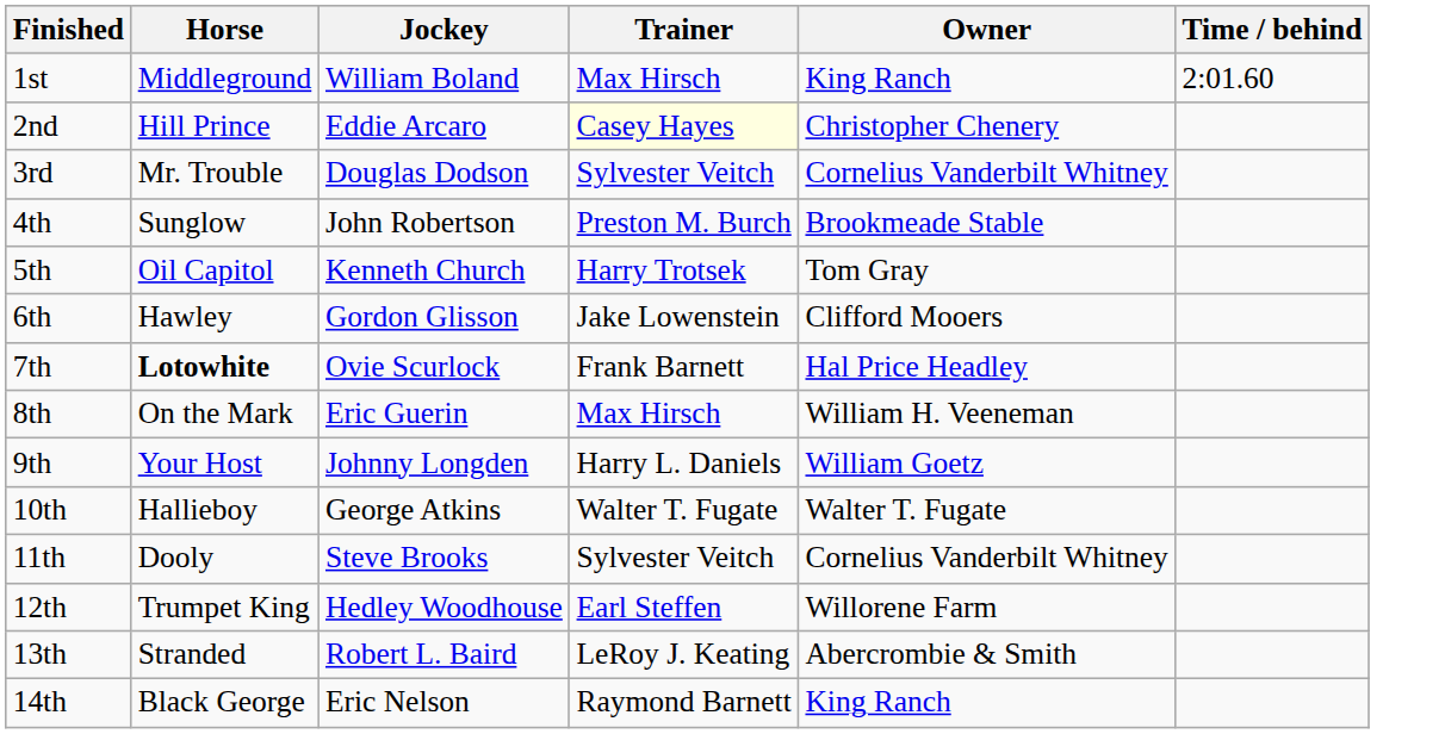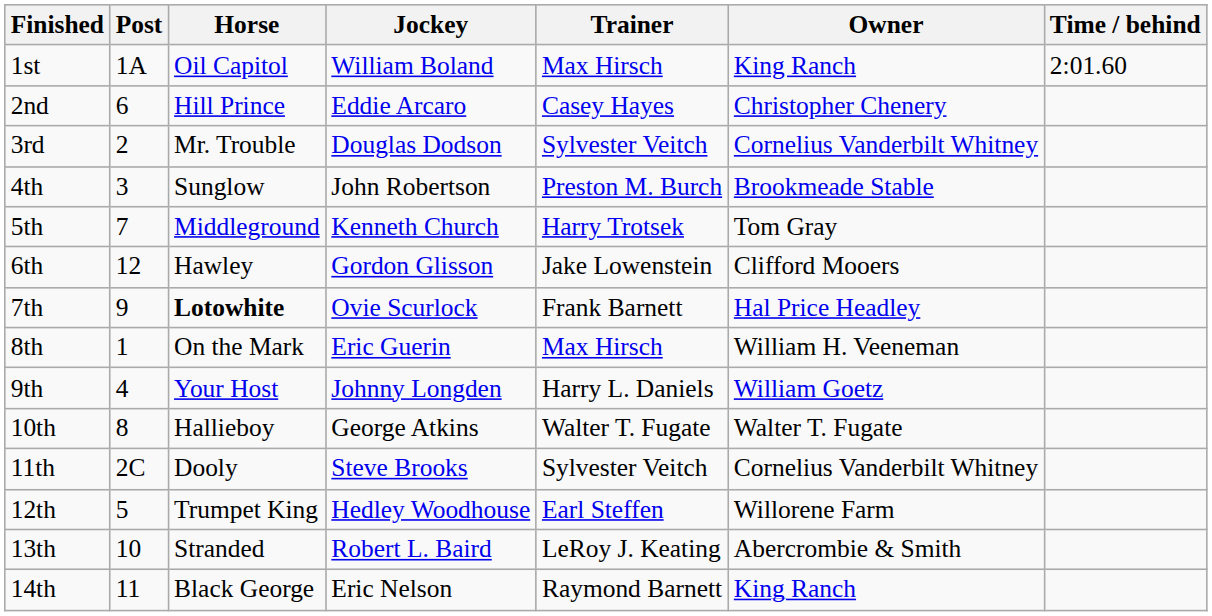 <table class="wikitable">
 <tr>
 <th>Finished</th>
+<th>Post</th>
 <th>Horse</th>
 <th>Jockey</th>
 <th>Trainer</th>
 <th>Owner</th>
 <th>Time / behind</th>
 </tr>
 <tr>
 <td>1st</td>
-<td><a href='#'>Middleground</a></td>
+<td>1A</td>
+<td><a href='#'>Oil Capitol</a></td>
 <td><a href='#'>William Boland</a></td>
 <td><a href='#'>Max Hirsch</a></td>
 <td><a href='#'>King Ranch</a></td>
 <td>2:01.60</td>
 </tr>
 <tr>
 <td>2nd</td>
+<td>6</td>
 <td><a href='#'>Hill Prince</a></td>
 <td><a href='#'>Eddie Arcaro</a></td>
-<td style="background: lightyellow;"><a href='#'>Casey Hayes</a></td>
+<td><a href='#'>Casey Hayes</a></td>
 <td><a href='#'>Christopher Chenery</a></td>
 <td></td>
 </tr>
 <tr>
 <td>3rd</td>
+<td>2</td>
 <td>Mr. Trouble</td>
 <td><a href='#'>Douglas Dodson</a></td>
 <td><a href='#'>Sylvester Veitch</a></td>
 <td><a href='#'>Cornelius Vanderbilt Whitney</a></td>
 <td></td>
 </tr>
 <tr>
 <td>4th</td>
+<td>3</td>
 <td>Sunglow</td>
 <td>John Robertson</td>
 <td><a href='#'>Preston M. Burch</a></td>
 <td><a href='#'>Brookmeade Stable</a></td>
 <td></td>
 </tr>
 <tr>
 <td>5th</td>
-<td><a href='#'>Oil Capitol</a></td>
+<td>7</td>
+<td><a href='#'>Middleground</a></td>
 <td><a href='#'>Kenneth Church</a></td>
 <td><a href='#'>Harry Trotsek</a></td>
 <td>Tom Gray</td>
 <td></td>
 </tr>
 <tr>
 <td>6th</td>
+<td>12</td>
 <td>Hawley</td>
 <td><a href='#'>Gordon Glisson</a></td>
 <td>Jake Lowenstein</td>
 <td>Clifford Mooers</td>
 <td></td>
 </tr>
 <tr>
 <td>7th</td>
+<td>9</td>
 <td><strong>Lotowhite</strong></td>
 <td><a href='#'>Ovie Scurlock</a></td>
 <td>Frank Barnett</td>
 <td><a href='#'>Hal Price Headley</a></td>
 <td></td>
 </tr>
 <tr>
 <td>8th</td>
+<td>1</td>
 <td>On the Mark</td>
 <td><a href='#'>Eric Guerin</a></td>
 <td><a href='#'>Max Hirsch</a></td>
 <td>William H. Veeneman</td>
 <td></td>
 </tr>
 <tr>
 <td>9th</td>
+<td>4</td>
 <td><a href='#'>Your Host</a></td>
 <td><a href='#'>Johnny Longden</a></td>
 <td>Harry L. Daniels</td>
 <td><a href='#'>William Goetz</a></td>
 <td></td>
 </tr>
 <tr>
 <td>10th</td>
+<td>8</td>
 <td>Hallieboy</td>
 <td>George Atkins</td>
 <td>Walter T. Fugate</td>
 <td>Walter T. Fugate</td>
 <td></td>
 </tr>
 <tr>
 <td>11th</td>
+<td>2C</td>
 <td>Dooly</td>
 <td><a href='#'>Steve Brooks</a></td>
 <td>Sylvester Veitch</td>
 <td>Cornelius Vanderbilt Whitney</td>
 <td></td>
 </tr>
 <tr>
 <td>12th</td>
+<td>5</td>
 <td>Trumpet King</td>
 <td><a href='#'>Hedley Woodhouse</a></td>
 <td><a href='#'>Earl Steffen</a></td>
 <td>Willorene Farm</td>
 <td></td>
 </tr>
 <tr>
 <td>13th</td>
+<td>10</td>
 <td>Stranded</td>
 <td><a href='#'>Robert L. Baird</a></td>
 <td>LeRoy J. Keating</td>
 <td>Abercrombie & Smith</td>
 <td></td>
 </tr>
 <tr>
 <td>14th</td>
+<td>11</td>
 <td>Black George</td>
 <td>Eric Nelson</td>
 <td>Raymond Barnett</td>
 <td><a href='#'>King Ranch</a></td>
 <td></td>
 </tr>
 </table>
